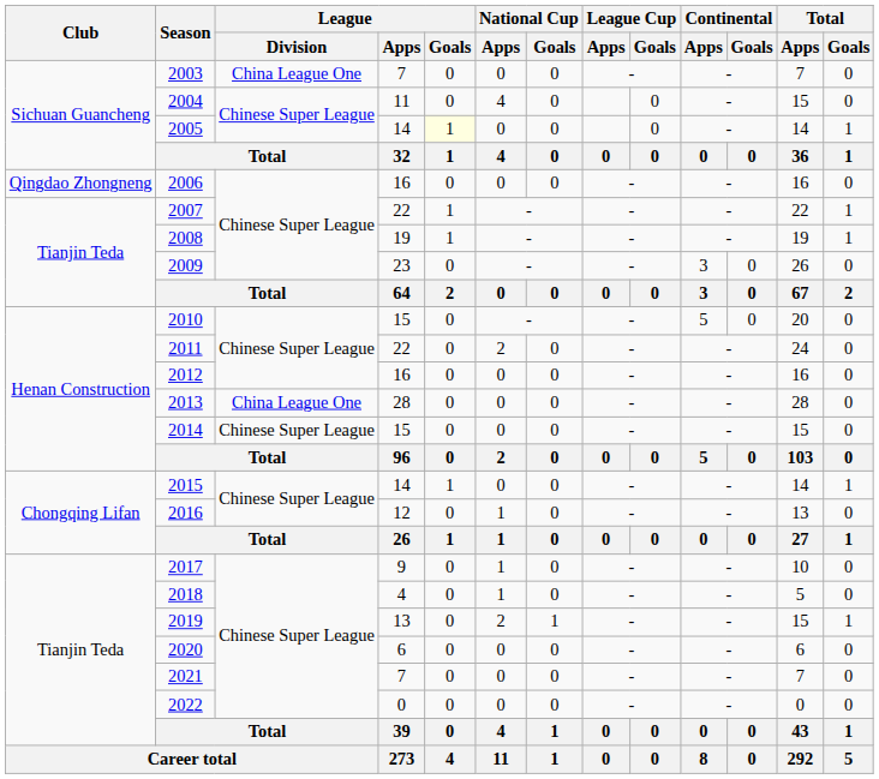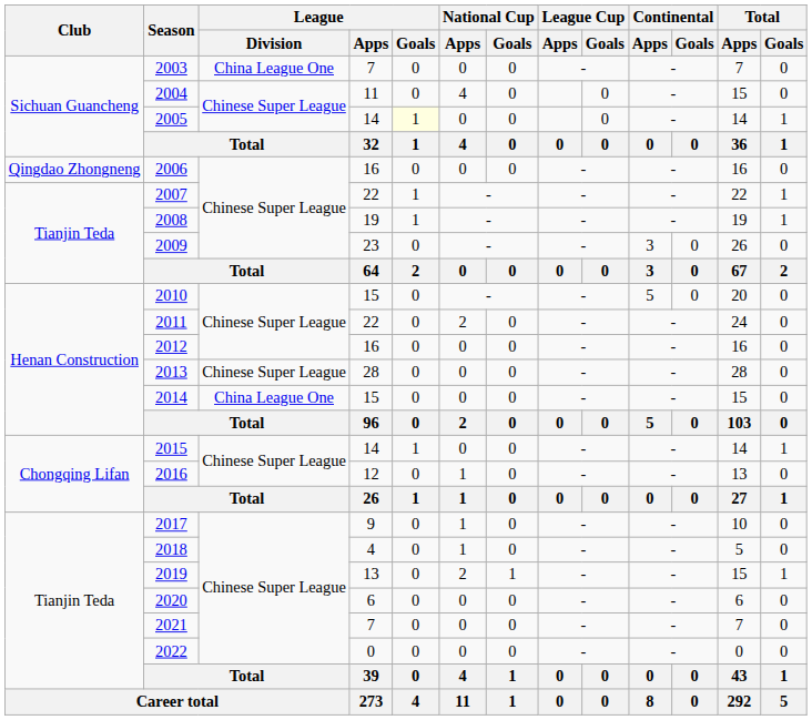 <table class="wikitable" style="text-align: center">
 <tr>
 <th rowspan="2">Club</th>
 <th rowspan="2">Season</th>
 <th colspan="3">League</th>
 <th colspan="2">National Cup</th>
 <th colspan="2">League Cup</th>
 <th colspan="2">Continental</th>
 <th colspan="2">Total</th>
 </tr>
 <tr>
 <th>Division</th>
 <th>Apps</th>
 <th>Goals</th>
 <th>Apps</th>
 <th>Goals</th>
 <th>Apps</th>
 <th>Goals</th>
 <th>Apps</th>
 <th>Goals</th>
 <th>Apps</th>
 <th>Goals</th>
 </tr>
 <tr>
 <td rowspan=4><a href='#'>Sichuan Guancheng</a></td>
 <td><a href='#'>2003</a></td>
 <td><a href='#'>China League One</a></td>
 <td>7</td>
 <td>0</td>
 <td>0</td>
 <td>0</td>
 <td colspan="2">-</td>
 <td colspan="2">-</td>
 <td>7</td>
 <td>0</td>
 </tr>
 <tr>
 <td><a href='#'>2004</a></td>
 <td rowspan=2><a href='#'>Chinese Super League</a></td>
 <td>11</td>
 <td>0</td>
 <td>4</td>
 <td>0</td>
 <td></td>
 <td>0</td>
 <td colspan="2">-</td>
 <td>15</td>
 <td>0</td>
 </tr>
 <tr>
 <td><a href='#'>2005</a></td>
 <td>14</td>
 <td style="background: lightyellow;">1</td>
 <td>0</td>
 <td>0</td>
 <td></td>
 <td>0</td>
 <td colspan="2">-</td>
 <td>14</td>
 <td>1</td>
 </tr>
 <tr>
 <th colspan="2"><strong>Total</strong></th>
 <th>32</th>
 <th>1</th>
 <th>4</th>
 <th>0</th>
 <th>0</th>
 <th>0</th>
 <th>0</th>
 <th>0</th>
 <th>36</th>
 <th>1</th>
 </tr>
 <tr>
 <td><a href='#'>Qingdao Zhongneng</a></td>
 <td><a href='#'>2006</a></td>
 <td rowspan=4>Chinese Super League</td>
 <td>16</td>
 <td>0</td>
 <td>0</td>
 <td>0</td>
 <td colspan="2">-</td>
 <td colspan="2">-</td>
 <td>16</td>
 <td>0</td>
 </tr>
 <tr>
 <td rowspan=4><a href='#'>Tianjin Teda</a></td>
 <td><a href='#'>2007</a></td>
 <td>22</td>
 <td>1</td>
 <td colspan="2">-</td>
 <td colspan="2">-</td>
 <td colspan="2">-</td>
 <td>22</td>
 <td>1</td>
 </tr>
 <tr>
 <td><a href='#'>2008</a></td>
 <td>19</td>
 <td>1</td>
 <td colspan="2">-</td>
 <td colspan="2">-</td>
 <td colspan="2">-</td>
 <td>19</td>
 <td>1</td>
 </tr>
 <tr>
 <td><a href='#'>2009</a></td>
 <td>23</td>
 <td>0</td>
 <td colspan="2">-</td>
 <td colspan="2">-</td>
 <td>3</td>
 <td>0</td>
 <td>26</td>
 <td>0</td>
 </tr>
 <tr>
 <th colspan="2"><strong>Total</strong></th>
 <th>64</th>
 <th>2</th>
 <th>0</th>
 <th>0</th>
 <th>0</th>
 <th>0</th>
 <th>3</th>
 <th>0</th>
 <th>67</th>
 <th>2</th>
 </tr>
 <tr>
 <td rowspan=6><a href='#'>Henan Construction</a></td>
 <td><a href='#'>2010</a></td>
 <td rowspan=3>Chinese Super League</td>
 <td>15</td>
 <td>0</td>
 <td colspan="2">-</td>
 <td colspan="2">-</td>
 <td>5</td>
 <td>0</td>
 <td>20</td>
 <td>0</td>
 </tr>
 <tr>
 <td><a href='#'>2011</a></td>
 <td>22</td>
 <td>0</td>
 <td>2</td>
 <td>0</td>
 <td colspan="2">-</td>
 <td colspan="2">-</td>
 <td>24</td>
 <td>0</td>
 </tr>
 <tr>
 <td><a href='#'>2012</a></td>
 <td>16</td>
 <td>0</td>
 <td>0</td>
 <td>0</td>
 <td colspan="2">-</td>
 <td colspan="2">-</td>
 <td>16</td>
 <td>0</td>
 </tr>
 <tr>
 <td><a href='#'>2013</a></td>
-<td><a href='#'>China League One</a></td>
+<td>Chinese Super League</td>
 <td>28</td>
 <td>0</td>
 <td>0</td>
 <td>0</td>
 <td colspan="2">-</td>
 <td colspan="2">-</td>
 <td>28</td>
 <td>0</td>
 </tr>
 <tr>
 <td><a href='#'>2014</a></td>
-<td>Chinese Super League</td>
+<td><a href='#'>China League One</a></td>
 <td>15</td>
 <td>0</td>
 <td>0</td>
 <td>0</td>
 <td colspan="2">-</td>
 <td colspan="2">-</td>
 <td>15</td>
 <td>0</td>
 </tr>
 <tr>
 <th colspan="2"><strong>Total</strong></th>
 <th>96</th>
 <th>0</th>
 <th>2</th>
 <th>0</th>
 <th>0</th>
 <th>0</th>
 <th>5</th>
 <th>0</th>
 <th>103</th>
 <th>0</th>
 </tr>
 <tr>
 <td rowspan=3><a href='#'>Chongqing Lifan</a></td>
 <td><a href='#'>2015</a></td>
 <td rowspan=2>Chinese Super League</td>
 <td>14</td>
 <td>1</td>
 <td>0</td>
 <td>0</td>
 <td colspan="2">-</td>
 <td colspan="2">-</td>
 <td>14</td>
 <td>1</td>
 </tr>
 <tr>
 <td><a href='#'>2016</a></td>
 <td>12</td>
 <td>0</td>
 <td>1</td>
 <td>0</td>
 <td colspan="2">-</td>
 <td colspan="2">-</td>
 <td>13</td>
 <td>0</td>
 </tr>
 <tr>
 <th colspan="2"><strong>Total</strong></th>
 <th>26</th>
 <th>1</th>
 <th>1</th>
 <th>0</th>
 <th>0</th>
 <th>0</th>
 <th>0</th>
 <th>0</th>
 <th>27</th>
 <th>1</th>
 </tr>
 <tr>
 <td rowspan=7>Tianjin Teda</td>
 <td><a href='#'>2017</a></td>
 <td rowspan=6>Chinese Super League</td>
 <td>9</td>
 <td>0</td>
 <td>1</td>
 <td>0</td>
 <td colspan="2">-</td>
 <td colspan="2">-</td>
 <td>10</td>
 <td>0</td>
 </tr>
 <tr>
 <td><a href='#'>2018</a></td>
 <td>4</td>
 <td>0</td>
 <td>1</td>
 <td>0</td>
 <td colspan="2">-</td>
 <td colspan="2">-</td>
 <td>5</td>
 <td>0</td>
 </tr>
 <tr>
 <td><a href='#'>2019</a></td>
 <td>13</td>
 <td>0</td>
 <td>2</td>
 <td>1</td>
 <td colspan="2">-</td>
 <td colspan="2">-</td>
 <td>15</td>
 <td>1</td>
 </tr>
 <tr>
 <td><a href='#'>2020</a></td>
 <td>6</td>
 <td>0</td>
 <td>0</td>
 <td>0</td>
 <td colspan="2">-</td>
 <td colspan="2">-</td>
 <td>6</td>
 <td>0</td>
 </tr>
 <tr>
 <td><a href='#'>2021</a></td>
 <td>7</td>
 <td>0</td>
 <td>0</td>
 <td>0</td>
 <td colspan="2">-</td>
 <td colspan="2">-</td>
 <td>7</td>
 <td>0</td>
 </tr>
 <tr>
 <td><a href='#'>2022</a></td>
 <td>0</td>
 <td>0</td>
 <td>0</td>
 <td>0</td>
 <td colspan="2">-</td>
 <td colspan="2">-</td>
 <td>0</td>
 <td>0</td>
 </tr>
 <tr>
 <th colspan="2"><strong>Total</strong></th>
 <th>39</th>
 <th>0</th>
 <th>4</th>
 <th>1</th>
 <th>0</th>
 <th>0</th>
 <th>0</th>
 <th>0</th>
 <th>43</th>
 <th>1</th>
 </tr>
 <tr>
 <th colspan=3>Career total</th>
 <th>273</th>
 <th>4</th>
 <th>11</th>
 <th>1</th>
 <th>0</th>
 <th>0</th>
 <th>8</th>
 <th>0</th>
 <th>292</th>
 <th>5</th>
 </tr>
 </table>
